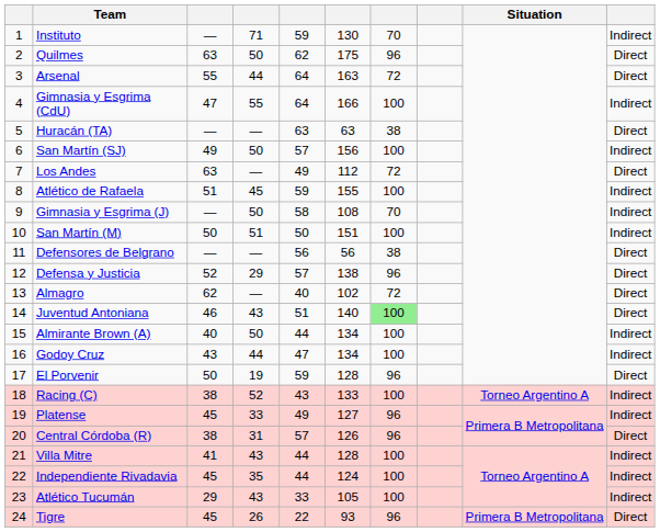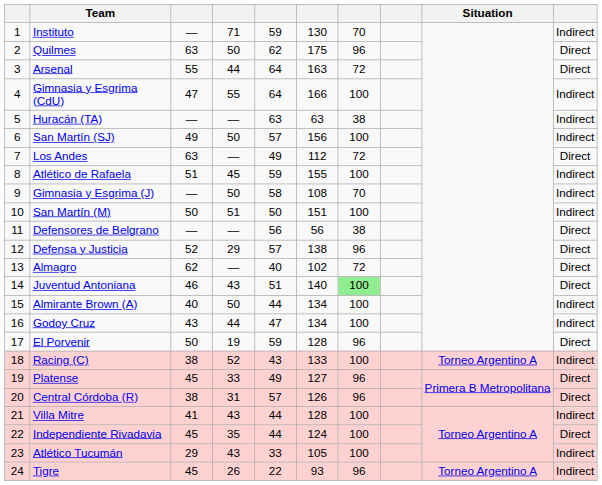 <table class="wikitable" style="text-align: center;">
 <tr>
 <th width=28><br></th>
 <th width=185>Team</th>
 <th width=50></th>
 <th width=50></th>
 <th width=50></th>
 <th width=50></th>
 <th width=50></th>
 <th width=50><br></th>
 <th>Situation</th>
 <th><br></th>
 </tr>
 <tr>
 <td>1</td>
 <td align="left"><a href='#'>Instituto</a></td>
 <td>—</td>
 <td>71</td>
 <td>59</td>
 <td>130</td>
 <td>70</td>
 <td><strong></strong></td>
 <td rowspan=17></td>
 <td>Indirect</td>
 </tr>
 <tr>
 <td>2</td>
 <td align="left"><a href='#'>Quilmes</a></td>
 <td>63</td>
 <td>50</td>
 <td>62</td>
 <td>175</td>
 <td>96</td>
 <td><strong></strong></td>
 <td>Direct</td>
 </tr>
 <tr>
 <td>3</td>
 <td align="left"><a href='#'>Arsenal</a></td>
 <td>55</td>
 <td>44</td>
 <td>64</td>
 <td>163</td>
 <td>72</td>
 <td><strong></strong></td>
 <td>Direct</td>
 </tr>
 <tr>
 <td>4</td>
 <td align="left"><a href='#'>Gimnasia y Esgrima (CdU)</a></td>
 <td>47</td>
 <td>55</td>
 <td>64</td>
 <td>166</td>
 <td>100</td>
 <td><strong></strong></td>
 <td>Indirect</td>
 </tr>
 <tr>
 <td>5</td>
 <td align="left"><a href='#'>Huracán (TA)</a></td>
 <td>—</td>
 <td>—</td>
 <td>63</td>
 <td>63</td>
 <td>38</td>
 <td><strong></strong></td>
-<td>Direct</td>
+<td>Indirect</td>
 </tr>
 <tr>
 <td>6</td>
 <td align="left"><a href='#'>San Martín (SJ)</a></td>
 <td>49</td>
 <td>50</td>
 <td>57</td>
 <td>156</td>
 <td>100</td>
 <td><strong></strong></td>
 <td>Indirect</td>
 </tr>
 <tr>
 <td>7</td>
 <td align="left"><a href='#'>Los Andes</a></td>
 <td>63</td>
 <td>—</td>
 <td>49</td>
 <td>112</td>
 <td>72</td>
 <td><strong></strong></td>
 <td>Direct</td>
 </tr>
 <tr>
 <td>8</td>
 <td align="left"><a href='#'>Atlético de Rafaela</a></td>
 <td>51</td>
 <td>45</td>
 <td>59</td>
 <td>155</td>
 <td>100</td>
 <td><strong></strong></td>
 <td>Indirect</td>
 </tr>
 <tr>
 <td>9</td>
 <td align="left"><a href='#'>Gimnasia y Esgrima (J)</a></td>
 <td>—</td>
 <td>50</td>
 <td>58</td>
 <td>108</td>
 <td>70</td>
 <td><strong></strong></td>
 <td>Indirect</td>
 </tr>
 <tr>
 <td>10</td>
 <td align="left"><a href='#'>San Martín (M)</a></td>
 <td>50</td>
 <td>51</td>
 <td>50</td>
 <td>151</td>
 <td>100</td>
 <td><strong></strong></td>
 <td>Indirect</td>
 </tr>
 <tr>
 <td>11</td>
 <td align="left"><a href='#'>Defensores de Belgrano</a></td>
 <td>—</td>
 <td>—</td>
 <td>56</td>
 <td>56</td>
 <td>38</td>
 <td><strong></strong></td>
 <td>Direct</td>
 </tr>
 <tr>
 <td>12</td>
 <td align="left"><a href='#'>Defensa y Justicia</a></td>
 <td>52</td>
 <td>29</td>
 <td>57</td>
 <td>138</td>
 <td>96</td>
 <td><strong></strong></td>
 <td>Direct</td>
 </tr>
 <tr>
 <td>13</td>
 <td align="left"><a href='#'>Almagro</a></td>
 <td>62</td>
 <td>—</td>
 <td>40</td>
 <td>102</td>
 <td>72</td>
 <td><strong></strong></td>
 <td>Direct</td>
 </tr>
 <tr>
 <td>14</td>
 <td align="left"><a href='#'>Juventud Antoniana</a></td>
 <td>46</td>
 <td>43</td>
 <td>51</td>
 <td>140</td>
 <td style="background: lightgreen;">100</td>
 <td><strong></strong></td>
 <td>Direct</td>
 </tr>
 <tr>
 <td>15</td>
 <td align="left"><a href='#'>Almirante Brown (A)</a></td>
 <td>40</td>
 <td>50</td>
 <td>44</td>
 <td>134</td>
 <td>100</td>
 <td><strong></strong></td>
 <td>Indirect</td>
 </tr>
 <tr>
 <td>16</td>
 <td align="left"><a href='#'>Godoy Cruz</a></td>
 <td>43</td>
 <td>44</td>
 <td>47</td>
 <td>134</td>
 <td>100</td>
 <td><strong></strong></td>
 <td>Indirect</td>
 </tr>
 <tr>
 <td>17</td>
 <td align="left"><a href='#'>El Porvenir</a></td>
 <td>50</td>
 <td>19</td>
 <td>59</td>
 <td>128</td>
 <td>96</td>
 <td><strong></strong></td>
 <td>Direct</td>
 </tr>
 <tr bgcolor=#FFd2d2>
 <td>18</td>
 <td align="left"><a href='#'>Racing (C)</a></td>
 <td>38</td>
 <td>52</td>
 <td>43</td>
 <td>133</td>
 <td>100</td>
 <td><strong></strong></td>
 <td bgcolor=#ffd2d2><a href='#'>Torneo Argentino A</a></td>
 <td>Indirect</td>
 </tr>
 <tr bgcolor=#ffd2d2>
 <td>19</td>
 <td align="left"><a href='#'>Platense</a></td>
 <td>45</td>
 <td>33</td>
 <td>49</td>
 <td>127</td>
 <td>96</td>
 <td><strong></strong></td>
 <td rowspan=2><a href='#'>Primera B Metropolitana</a></td>
-<td>Indirect</td>
+<td>Direct</td>
 </tr>
 <tr bgcolor=#ffd2d2>
 <td>20</td>
 <td align="left"><a href='#'>Central Córdoba (R)</a></td>
 <td>38</td>
 <td>31</td>
 <td>57</td>
 <td>126</td>
 <td>96</td>
 <td><strong></strong></td>
 <td>Direct</td>
 </tr>
 <tr bgcolor=#ffd2d2>
 <td>21</td>
 <td align="left"><a href='#'>Villa Mitre</a></td>
 <td>41</td>
 <td>43</td>
 <td>44</td>
 <td>128</td>
 <td>100</td>
 <td><strong></strong></td>
 <td rowspan=3><a href='#'>Torneo Argentino A</a></td>
 <td>Indirect</td>
 </tr>
 <tr bgcolor=#ffd2d2>
 <td>22</td>
 <td align="left"><a href='#'>Independiente Rivadavia</a></td>
 <td>45</td>
 <td>35</td>
 <td>44</td>
 <td>124</td>
 <td>100</td>
 <td><strong></strong></td>
-<td>Indirect</td>
+<td>Direct</td>
 </tr>
 <tr bgcolor=#ffd2d2>
 <td>23</td>
 <td align="left"><a href='#'>Atlético Tucumán</a></td>
 <td>29</td>
 <td>43</td>
 <td>33</td>
 <td>105</td>
 <td>100</td>
 <td><strong></strong></td>
 <td>Indirect</td>
 </tr>
 <tr bgcolor=#ffd2d2>
 <td>24</td>
 <td align="left"><a href='#'>Tigre</a></td>
 <td>45</td>
 <td>26</td>
 <td>22</td>
 <td>93</td>
 <td>96</td>
 <td><strong></strong></td>
-<td bgcolor=#ffd2d2><a href='#'>Primera B Metropolitana</a></td>
-<td>Direct</td>
+<td bgcolor=#ffd2d2><a href='#'>Torneo Argentino A</a></td>
+<td>Indirect</td>
 </tr>
 </table>
